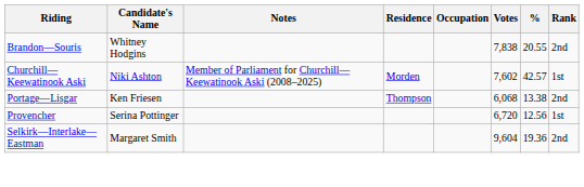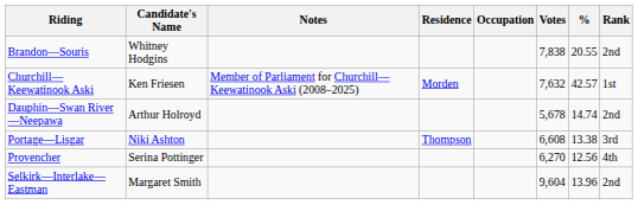 <table class="wikitable sortable">
 <tr>
 <th>Riding<br></th>
 <th>Candidate's Name</th>
 <th>Notes</th>
 <th>Residence</th>
 <th>Occupation</th>
 <th>Votes</th>
 <th>%</th>
 <th>Rank</th>
 </tr>
 <tr>
 <td><a href='#'>Brandon—Souris</a></td>
 <td>Whitney Hodgins</td>
 <td></td>
 <td></td>
 <td></td>
 <td>7,838</td>
 <td>20.55</td>
 <td>2nd</td>
 </tr>
 <tr>
 <td><a href='#'>Churchill—Keewatinook Aski</a></td>
-<td><a href='#'>Niki Ashton</a></td>
+<td>Ken Friesen</td>
 <td><a href='#'>Member of Parliament</a> for <a href='#'>Churchill—Keewatinook Aski</a> (2008–2025)</td>
 <td><a href='#'>Morden</a></td>
 <td></td>
-<td>7,602</td>
+<td>7,632</td>
 <td>42.57</td>
 <td>1st</td>
 </tr>
 <tr>
+<td><a href='#'>Dauphin—Swan River—Neepawa</a></td>
+<td>Arthur Holroyd</td>
+<td></td>
+<td></td>
+<td></td>
+<td>5,678</td>
+<td>14.74</td>
+<td>2nd</td>
+</tr>
+<tr>
 <td><a href='#'>Portage—Lisgar</a></td>
-<td>Ken Friesen</td>
+<td><a href='#'>Niki Ashton</a></td>
 <td></td>
 <td><a href='#'>Thompson</a></td>
 <td></td>
-<td>6,068</td>
+<td>6,608</td>
 <td>13.38</td>
-<td>2nd</td>
+<td>3rd</td>
 </tr>
 <tr>
 <td><a href='#'>Provencher</a></td>
 <td>Serina Pottinger</td>
 <td></td>
 <td></td>
 <td></td>
-<td>6,720</td>
+<td>6,270</td>
 <td>12.56</td>
-<td>1st</td>
+<td>4th</td>
 </tr>
 <tr>
 <td><a href='#'>Selkirk—Interlake—Eastman</a></td>
 <td>Margaret Smith</td>
 <td></td>
 <td></td>
 <td></td>
 <td>9,604</td>
-<td>19.36</td>
+<td>13.96</td>
 <td>2nd</td>
 </tr>
 </table>
